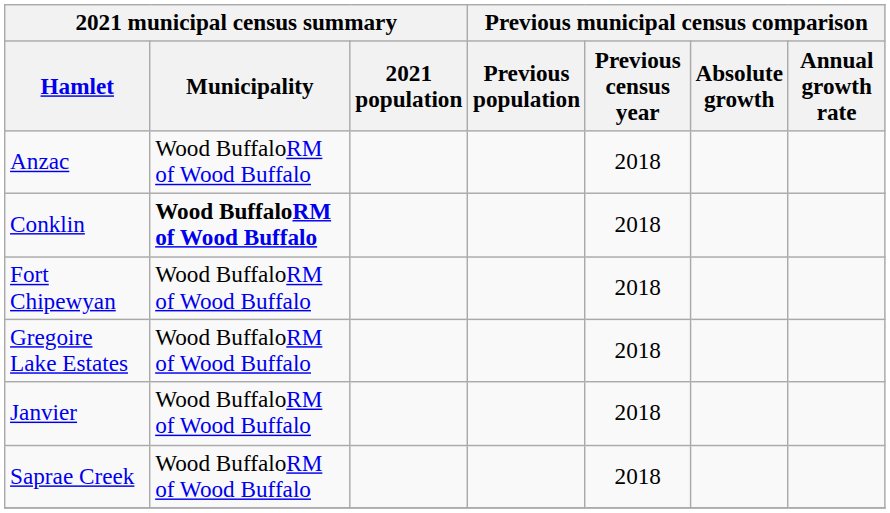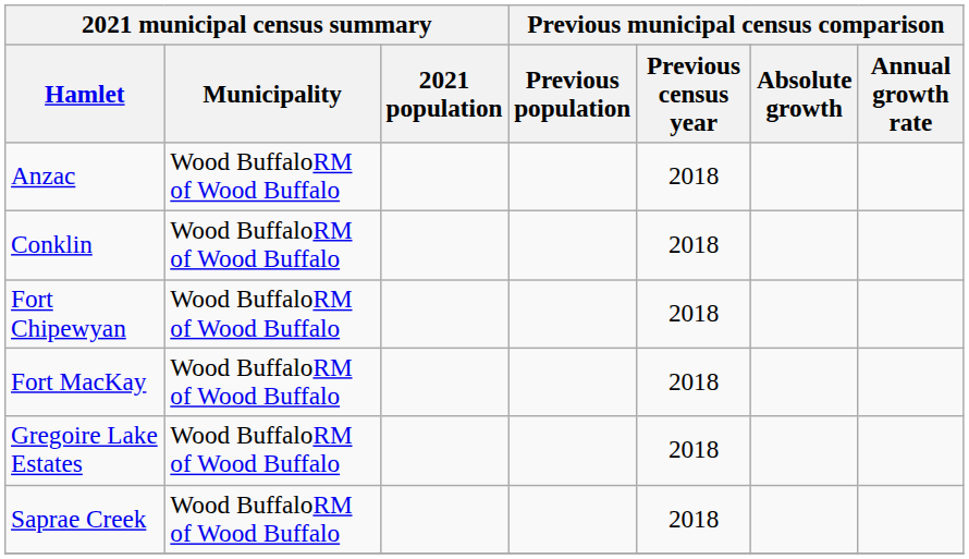 <table class="wikitable sortable">
 <tr>
 <th colspan=3 class=unsortable>2021 municipal census summary</th>
 <th colspan=4 class=unsortable>Previous municipal census comparison</th>
 </tr>
 <tr>
 <th><a href='#'>Hamlet</a></th>
 <th>Municipality</th>
 <th>2021<br>population</th>
 <th>Previous<br>population</th>
 <th>Previous<br>census year</th>
 <th>Absolute<br>growth</th>
 <th>Annual<br>growth rate</th>
 </tr>
 <tr>
 <td><a href='#'>Anzac</a></td>
 <td><span>Wood Buffalo</span><a href='#'>RM of Wood Buffalo</a></td>
 <td align=center></td>
 <td align=center></td>
 <td align=center>2018</td>
 <td align=center></td>
 <td align=center></td>
 </tr>
 <tr>
 <td><a href='#'>Conklin</a></td>
-<td><strong><span>Wood Buffalo</span><a href='#'>RM of Wood Buffalo</a></strong></td>
+<td><span>Wood Buffalo</span><a href='#'>RM of Wood Buffalo</a></td>
 <td align=center></td>
 <td align=center></td>
 <td align=center>2018</td>
 <td align=center></td>
 <td align=center></td>
 </tr>
 <tr>
 <td><a href='#'>Fort Chipewyan</a></td>
 <td><span>Wood Buffalo</span><a href='#'>RM of Wood Buffalo</a></td>
 <td align=center></td>
 <td align=center></td>
 <td align=center>2018</td>
 <td align=center></td>
 <td align=center></td>
 </tr>
 <tr>
-<td><a href='#'>Gregoire Lake Estates</a></td>
+<td><a href='#'>Fort MacKay</a></td>
 <td><span>Wood Buffalo</span><a href='#'>RM of Wood Buffalo</a></td>
 <td align=center></td>
 <td align=center></td>
 <td align=center>2018</td>
 <td align=center></td>
 <td align=center></td>
 </tr>
 <tr>
-<td><a href='#'>Janvier</a></td>
+<td><a href='#'>Gregoire Lake Estates</a></td>
 <td><span>Wood Buffalo</span><a href='#'>RM of Wood Buffalo</a></td>
 <td align=center></td>
 <td align=center></td>
 <td align=center>2018</td>
 <td align=center></td>
 <td align=center></td>
 </tr>
 <tr>
 <td><a href='#'>Saprae Creek</a></td>
 <td><span>Wood Buffalo</span><a href='#'>RM of Wood Buffalo</a></td>
 <td align=center></td>
 <td align=center></td>
 <td align=center>2018</td>
 <td align=center></td>
 <td align=center></td>
 </tr>
 <tr>
 </tr>
 </table>
